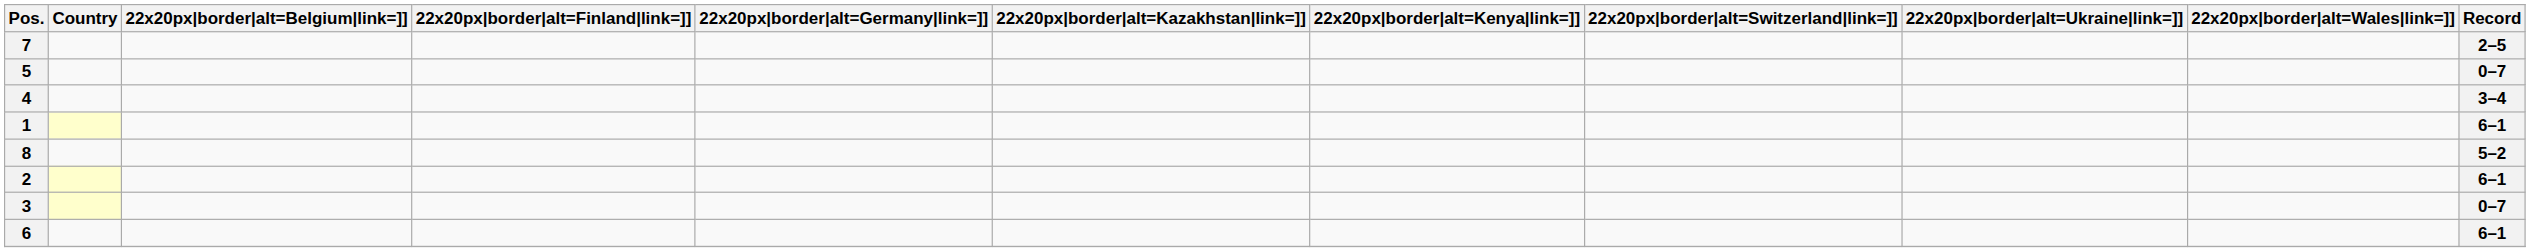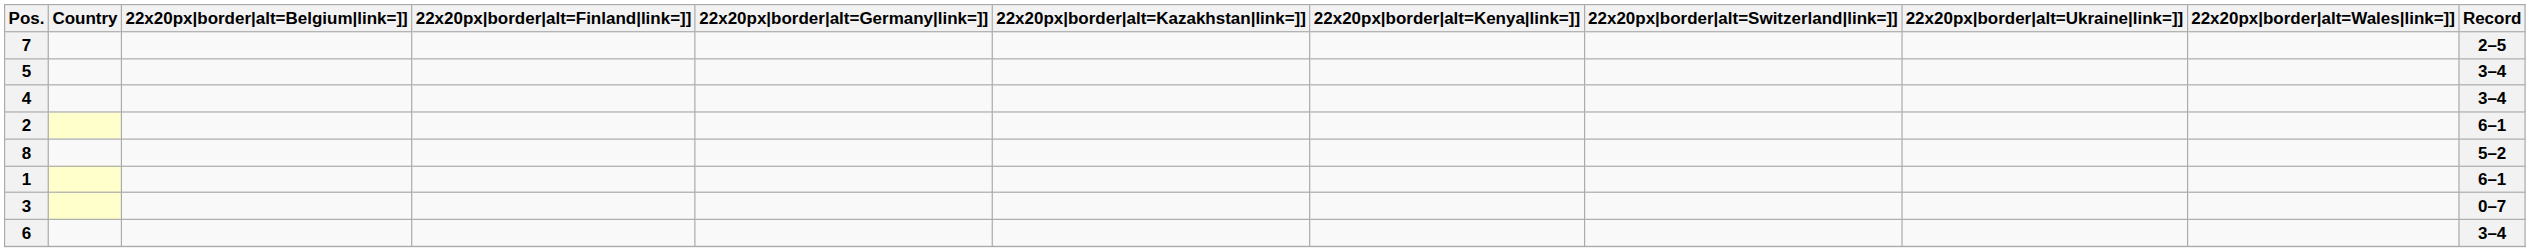 <table class="wikitable sortable nowrap" style="text-align:center; font-size:0.9em;">
 <tr>
 <th>Pos.</th>
 <th>Country</th>
 <th [[Image:>22x20px|border|alt=Belgium|link=]]</th>
 <th [[Image:>22x20px|border|alt=Finland|link=]]</th>
 <th [[Image:>22x20px|border|alt=Germany|link=]]</th>
 <th [[Image:>22x20px|border|alt=Kazakhstan|link=]]</th>
 <th [[Image:>22x20px|border|alt=Kenya|link=]]</th>
 <th [[Image:>22x20px|border|alt=Switzerland|link=]]</th>
 <th [[Image:>22x20px|border|alt=Ukraine|link=]]</th>
 <th [[Image:>22x20px|border|alt=Wales|link=]]</th>
 <th>Record</th>
 </tr>
 <tr>
 <th>7</th>
 <td style="text-align:left;"></td>
 <td></td>
 <td></td>
 <td></td>
 <td></td>
 <td></td>
 <td></td>
 <td></td>
 <td></td>
 <th>2–5</th>
 </tr>
 <tr>
 <th>5</th>
 <td style="text-align:left;"></td>
 <td></td>
 <td></td>
 <td></td>
 <td></td>
 <td></td>
 <td></td>
 <td></td>
 <td></td>
-<th>0–7</th>
+<th>3–4</th>
 </tr>
 <tr>
 <th>4</th>
 <td style="text-align:left;"></td>
 <td></td>
 <td></td>
 <td></td>
 <td></td>
 <td></td>
 <td></td>
 <td></td>
 <td></td>
 <th>3–4</th>
 </tr>
 <tr>
-<th>1</th>
+<th>2</th>
 <td style="text-align:left; background:#ffffcc;"></td>
 <td></td>
 <td></td>
 <td></td>
 <td></td>
 <td></td>
 <td></td>
 <td></td>
 <td></td>
 <th>6–1</th>
 </tr>
 <tr>
 <th>8</th>
 <td style="text-align:left;"></td>
 <td></td>
 <td></td>
 <td></td>
 <td></td>
 <td></td>
 <td></td>
 <td></td>
 <td></td>
 <th>5–2</th>
 </tr>
 <tr>
-<th>2</th>
+<th>1</th>
 <td style="text-align:left; background:#ffffcc;"></td>
 <td></td>
 <td></td>
 <td></td>
 <td></td>
 <td></td>
 <td></td>
 <td></td>
 <td></td>
 <th>6–1</th>
 </tr>
 <tr>
 <th>3</th>
 <td style="text-align:left; background:#ffffcc;"></td>
 <td></td>
 <td></td>
 <td></td>
 <td></td>
 <td></td>
 <td></td>
 <td></td>
 <td></td>
 <th>0–7</th>
 </tr>
 <tr>
 <th>6</th>
 <td style="text-align:left;"></td>
 <td></td>
 <td></td>
 <td></td>
 <td></td>
 <td></td>
 <td></td>
 <td></td>
 <td></td>
-<th>6–1</th>
+<th>3–4</th>
 </tr>
 <tr>
 </tr>
 </table>
